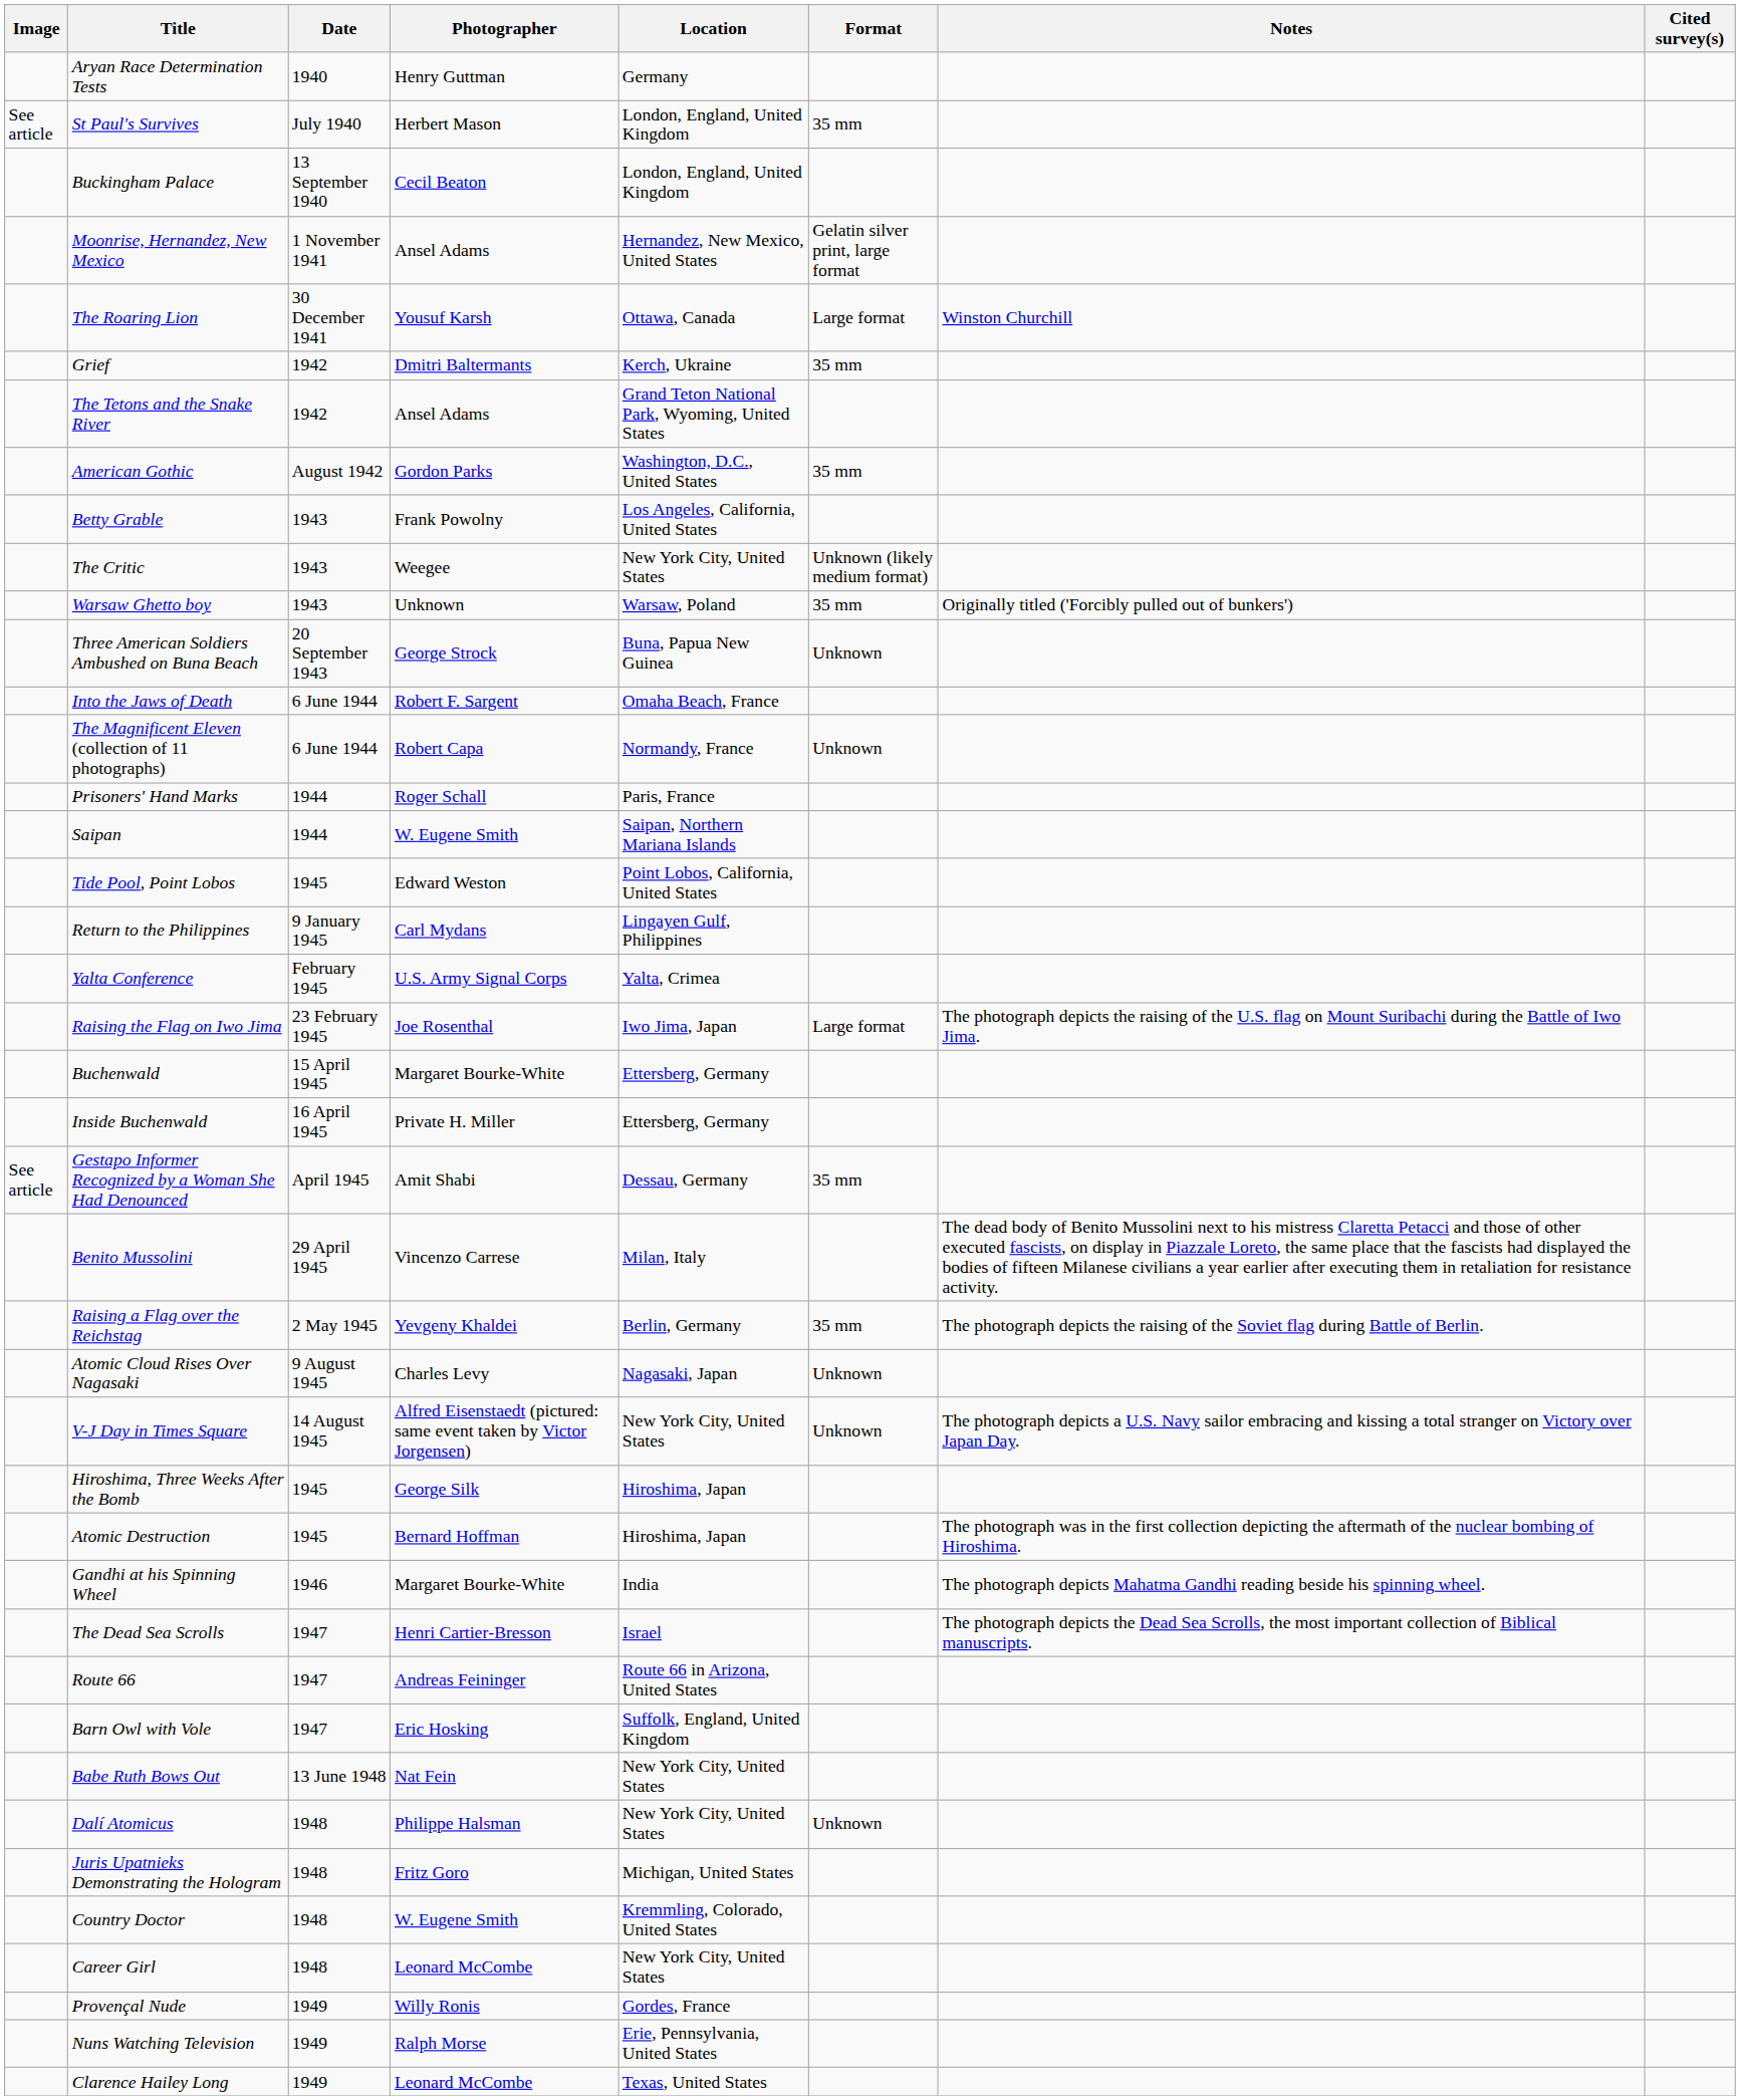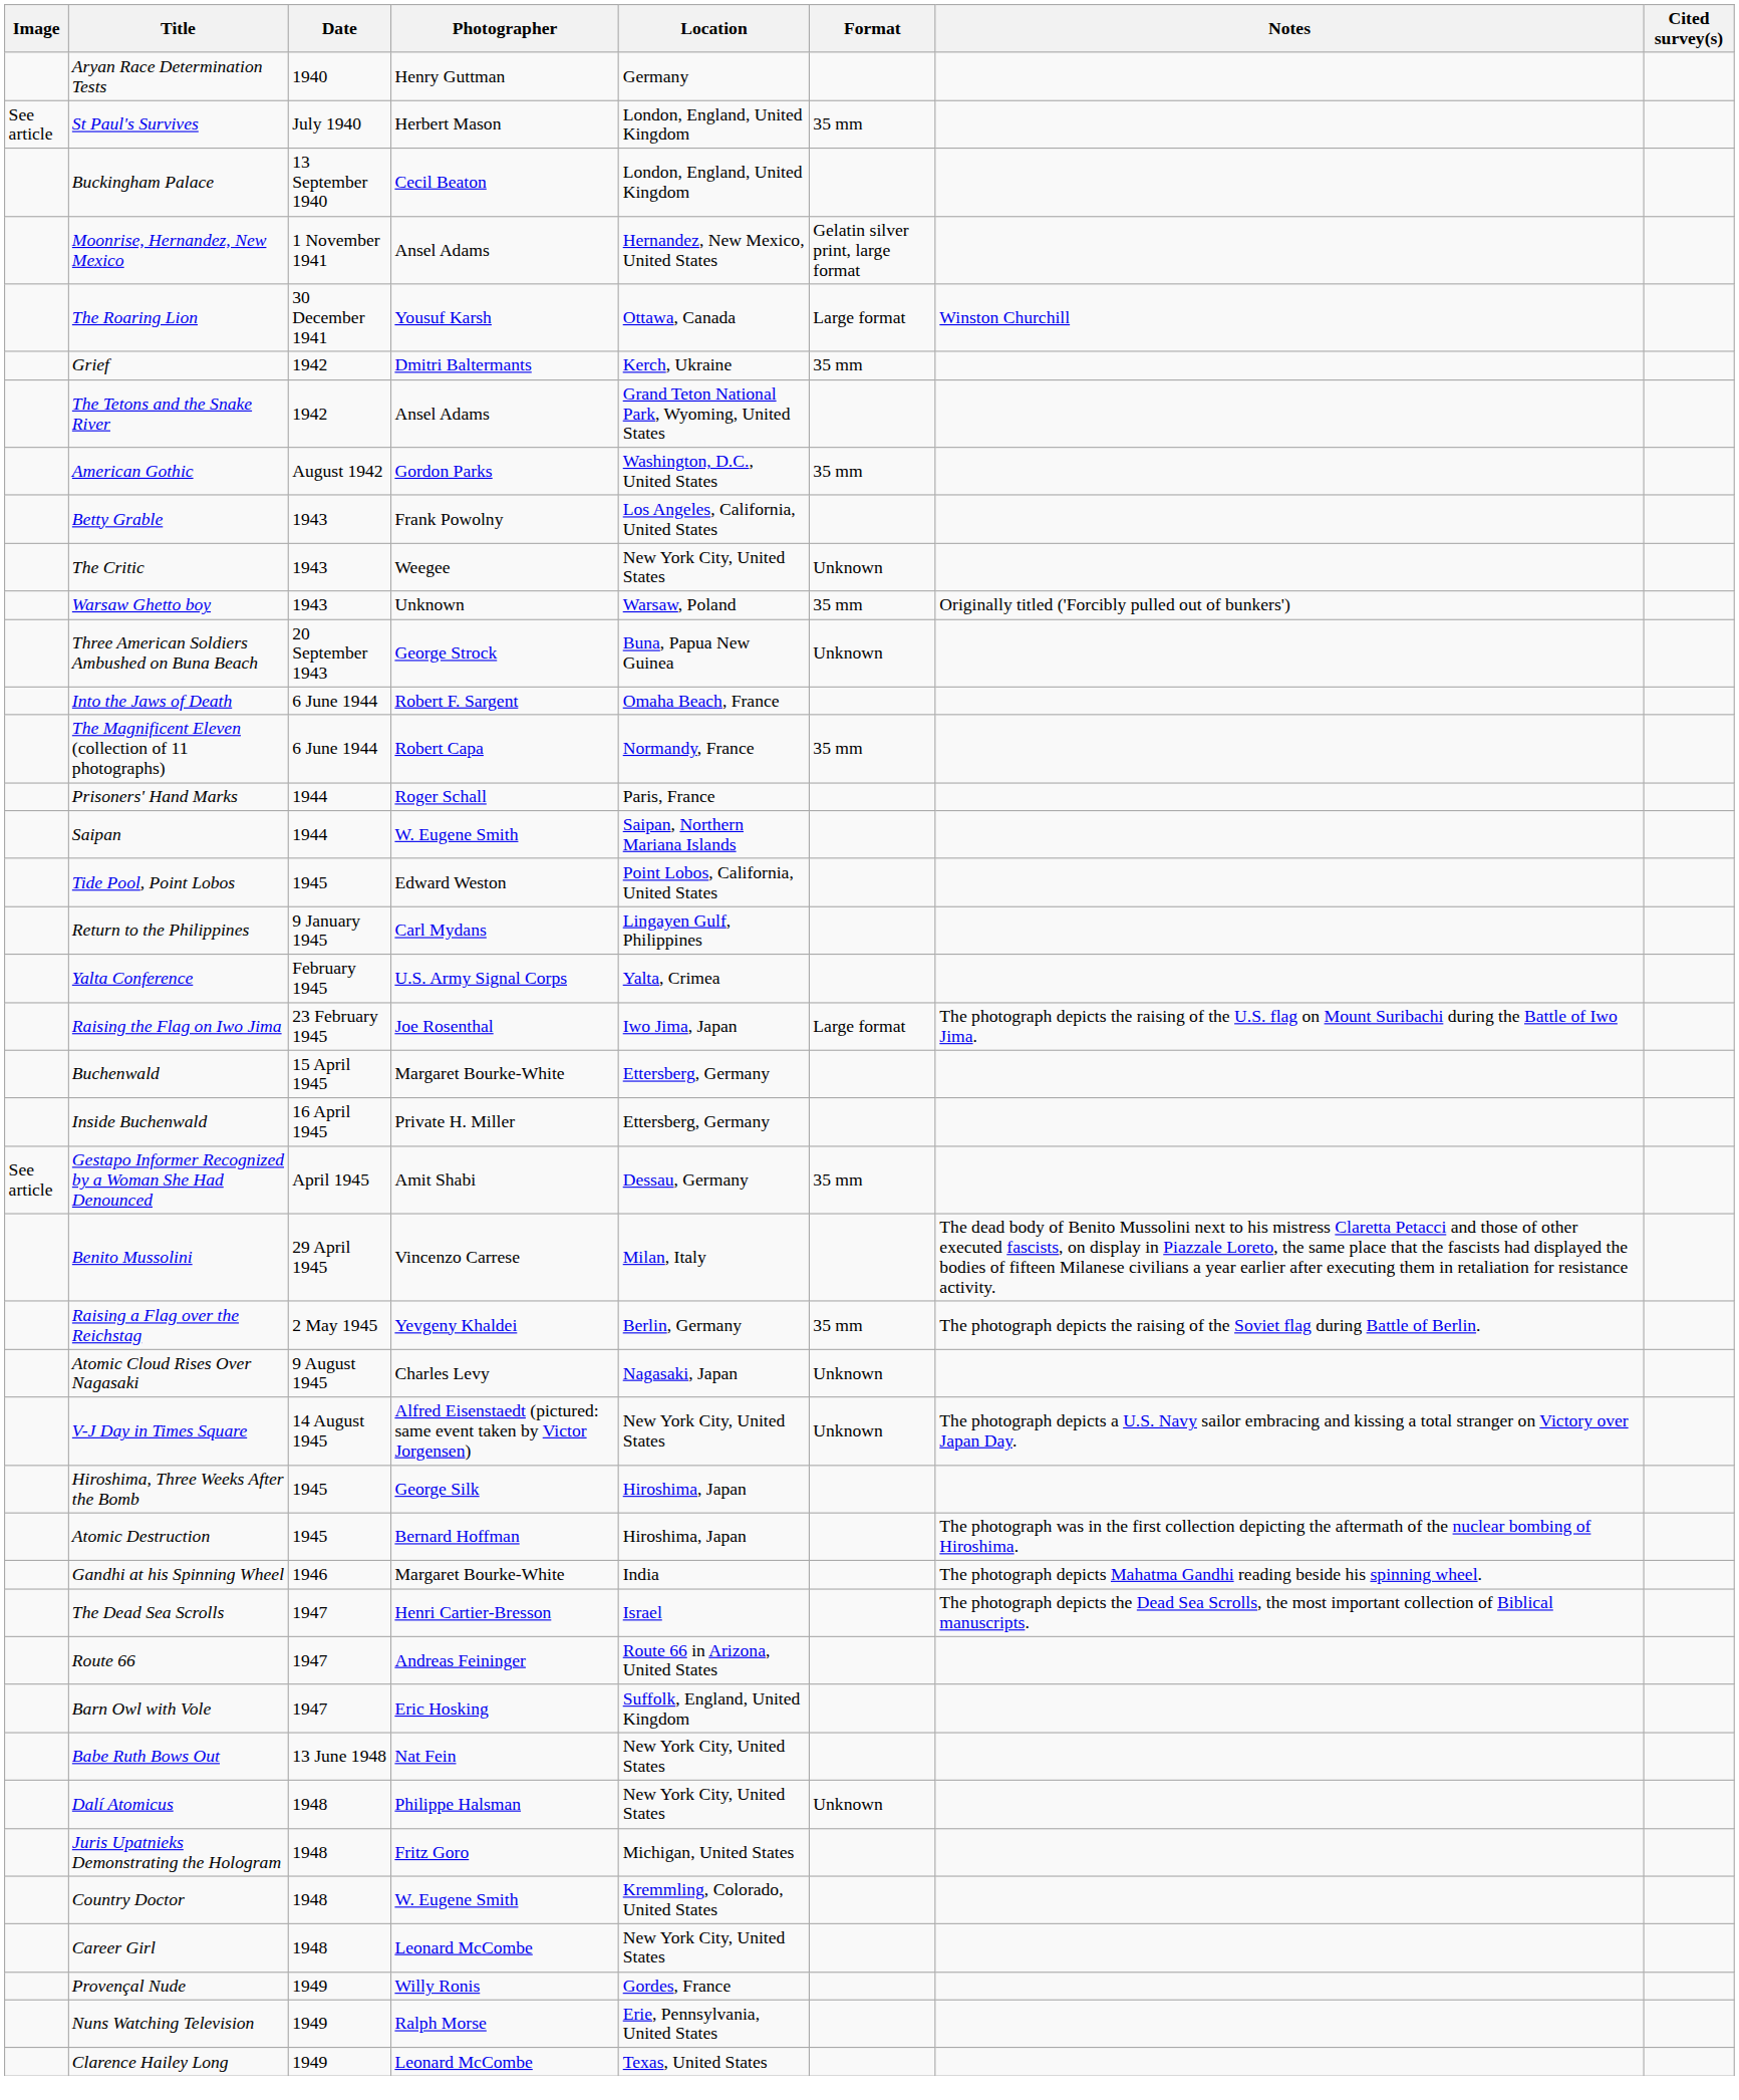 <table class="wikitable">
 <tr>
 <th>Image</th>
 <th>Title</th>
 <th>Date</th>
 <th>Photographer</th>
 <th>Location</th>
 <th>Format</th>
 <th>Notes</th>
 <th>Cited survey(s)</th>
 </tr>
 <tr>
 <td></td>
 <td><em>Aryan Race Determination Tests</em></td>
 <td>1940</td>
 <td>Henry Guttman</td>
 <td>Germany</td>
 <td></td>
 <td></td>
 <td></td>
 </tr>
 <tr>
 <td>See article</td>
 <td><em><a href='#'>St Paul's Survives</a></em></td>
 <td>July 1940</td>
 <td>Herbert Mason</td>
 <td>London, England, United Kingdom</td>
 <td>35 mm</td>
 <td></td>
 <td></td>
 </tr>
 <tr>
 <td></td>
 <td><em>Buckingham Palace</em></td>
 <td>13 September 1940</td>
 <td><a href='#'>Cecil Beaton</a></td>
 <td>London, England, United Kingdom</td>
 <td></td>
 <td></td>
 <td></td>
 </tr>
 <tr>
 <td></td>
 <td><em><a href='#'>Moonrise, Hernandez, New Mexico</a></em></td>
 <td>1 November 1941</td>
 <td>Ansel Adams</td>
 <td><a href='#'>Hernandez</a>, New Mexico, United States</td>
 <td>Gelatin silver print, large format</td>
 <td></td>
 <td></td>
 </tr>
 <tr>
 <td></td>
 <td><em><a href='#'>The Roaring Lion</a></em></td>
 <td>30 December 1941</td>
 <td><a href='#'>Yousuf Karsh</a></td>
 <td><a href='#'>Ottawa</a>, Canada</td>
 <td>Large format</td>
 <td><a href='#'>Winston Churchill</a></td>
 <td></td>
 </tr>
 <tr>
 <td></td>
 <td><em>Grief</em></td>
 <td>1942</td>
 <td><a href='#'>Dmitri Baltermants</a></td>
 <td><a href='#'>Kerch</a>, Ukraine</td>
 <td>35 mm</td>
 <td></td>
 <td></td>
 </tr>
 <tr>
 <td></td>
 <td><em><a href='#'>The Tetons and the Snake River</a></em></td>
 <td>1942</td>
 <td>Ansel Adams</td>
 <td><a href='#'>Grand Teton National Park</a>, Wyoming, United States</td>
 <td></td>
 <td></td>
 <td></td>
 </tr>
 <tr>
 <td></td>
 <td><em><a href='#'>American Gothic</a></em></td>
 <td>August 1942</td>
 <td><a href='#'>Gordon Parks</a></td>
 <td><a href='#'>Washington, D.C.</a>, United States</td>
 <td>35 mm</td>
 <td></td>
 <td></td>
 </tr>
 <tr>
 <td></td>
 <td><em><a href='#'>Betty Grable</a></em></td>
 <td>1943</td>
 <td>Frank Powolny</td>
 <td><a href='#'>Los Angeles</a>, California, United States</td>
 <td></td>
 <td></td>
 <td></td>
 </tr>
 <tr>
 <td></td>
 <td><em>The Critic</em></td>
 <td>1943</td>
 <td>Weegee</td>
 <td>New York City, United States</td>
-<td>Unknown (likely medium format)</td>
+<td>Unknown</td>
 <td></td>
 <td></td>
 </tr>
 <tr>
 <td></td>
 <td><em><a href='#'>Warsaw Ghetto boy</a></em></td>
 <td>1943</td>
 <td>Unknown</td>
 <td><a href='#'>Warsaw</a>, Poland</td>
 <td>35 mm</td>
 <td>Originally titled  ('Forcibly pulled out of bunkers')</td>
 <td></td>
 </tr>
 <tr>
 <td></td>
 <td><em>Three American Soldiers Ambushed on Buna Beach</em></td>
 <td>20 September 1943</td>
 <td><a href='#'>George Strock</a></td>
 <td><a href='#'>Buna</a>, Papua New Guinea</td>
 <td>Unknown</td>
 <td></td>
 <td></td>
 </tr>
 <tr>
 <td></td>
 <td><em><a href='#'>Into the Jaws of Death</a></em></td>
 <td>6 June 1944</td>
 <td><a href='#'>Robert F. Sargent</a></td>
 <td><a href='#'>Omaha Beach</a>, France</td>
 <td></td>
 <td></td>
 <td></td>
 </tr>
 <tr>
 <td></td>
 <td><em><a href='#'>The Magnificent Eleven</a></em> (collection of 11 photographs)</td>
 <td>6 June 1944</td>
 <td><a href='#'>Robert Capa</a></td>
 <td><a href='#'>Normandy</a>, France</td>
-<td>Unknown</td>
+<td>35 mm</td>
 <td></td>
 <td></td>
 </tr>
 <tr>
 <td></td>
 <td><em>Prisoners' Hand Marks</em></td>
 <td>1944</td>
 <td><a href='#'>Roger Schall</a></td>
 <td>Paris, France</td>
 <td></td>
 <td></td>
 <td></td>
 </tr>
 <tr>
 <td></td>
 <td><em>Saipan</em></td>
 <td>1944</td>
 <td><a href='#'>W. Eugene Smith</a></td>
 <td><a href='#'>Saipan</a>, <a href='#'>Northern Mariana Islands</a></td>
 <td></td>
 <td></td>
 <td></td>
 </tr>
 <tr>
 <td></td>
 <td><em><a href='#'>Tide Pool</a>, Point Lobos</em></td>
 <td>1945</td>
 <td>Edward Weston</td>
 <td><a href='#'>Point Lobos</a>, California, United States</td>
 <td></td>
 <td></td>
 <td></td>
 </tr>
 <tr>
 <td></td>
 <td><em>Return to the Philippines</em></td>
 <td>9 January 1945</td>
 <td><a href='#'>Carl Mydans</a></td>
 <td><a href='#'>Lingayen Gulf</a>, Philippines</td>
 <td></td>
 <td></td>
 <td></td>
 </tr>
 <tr>
 <td></td>
 <td><em><a href='#'>Yalta Conference</a></em></td>
 <td>February 1945</td>
 <td><a href='#'>U.S. Army Signal Corps</a></td>
 <td><a href='#'>Yalta</a>, Crimea</td>
 <td></td>
 <td></td>
 <td></td>
 </tr>
 <tr>
 <td></td>
 <td><em><a href='#'>Raising the Flag on Iwo Jima</a></em></td>
 <td>23 February 1945</td>
 <td><a href='#'>Joe Rosenthal</a></td>
 <td><a href='#'>Iwo Jima</a>, Japan</td>
 <td>Large format</td>
 <td>The photograph depicts the raising of the <a href='#'>U.S. flag</a> on <a href='#'>Mount Suribachi</a> during the <a href='#'>Battle of Iwo Jima</a>.</td>
 <td></td>
 </tr>
 <tr>
 <td></td>
 <td><em>Buchenwald</em></td>
 <td>15 April 1945</td>
 <td>Margaret Bourke-White</td>
 <td><a href='#'>Ettersberg</a>, Germany</td>
 <td></td>
 <td></td>
 <td></td>
 </tr>
 <tr>
 <td></td>
 <td><em>Inside Buchenwald</em></td>
 <td>16 April 1945</td>
 <td>Private H. Miller</td>
 <td>Ettersberg, Germany</td>
 <td></td>
 <td></td>
 <td></td>
 </tr>
 <tr>
 <td>See article</td>
 <td><em><a href='#'>Gestapo Informer Recognized by a Woman She Had Denounced</a></em></td>
 <td>April 1945</td>
 <td>Amit Shabi</td>
 <td><a href='#'>Dessau</a>, Germany</td>
 <td>35 mm</td>
 <td></td>
 <td></td>
 </tr>
 <tr>
 <td></td>
 <td><em><a href='#'>Benito Mussolini</a></em></td>
 <td>29 April 1945</td>
 <td>Vincenzo Carrese</td>
 <td><a href='#'>Milan</a>, Italy</td>
 <td></td>
 <td>The dead body of Benito Mussolini next to his mistress <a href='#'>Claretta Petacci</a> and those of other executed <a href='#'>fascists</a>, on display in <a href='#'>Piazzale Loreto</a>, the same place that the fascists had displayed the bodies of fifteen Milanese civilians a year earlier after executing them in retaliation for resistance activity.</td>
 <td></td>
 </tr>
 <tr>
 <td></td>
 <td><em><a href='#'>Raising a Flag over the Reichstag</a></em></td>
 <td>2 May 1945</td>
 <td><a href='#'>Yevgeny Khaldei</a></td>
 <td><a href='#'>Berlin</a>, Germany</td>
 <td>35 mm</td>
 <td>The photograph depicts the raising of the <a href='#'>Soviet flag</a> during <a href='#'>Battle of Berlin</a>.</td>
 <td></td>
 </tr>
 <tr>
 <td></td>
 <td><em>Atomic Cloud Rises Over Nagasaki</em></td>
 <td>9 August 1945</td>
 <td>Charles Levy</td>
 <td><a href='#'>Nagasaki</a>, Japan</td>
 <td>Unknown</td>
 <td></td>
 <td></td>
 </tr>
 <tr>
 <td></td>
 <td><em><a href='#'>V-J Day in Times Square</a></em></td>
 <td>14 August 1945</td>
 <td><a href='#'>Alfred Eisenstaedt</a> (pictured: same event taken by <a href='#'>Victor Jorgensen</a>)</td>
 <td>New York City, United States</td>
 <td>Unknown</td>
 <td>The photograph depicts a <a href='#'>U.S. Navy</a> sailor embracing and kissing a total stranger on <a href='#'>Victory over Japan Day</a>.</td>
 <td></td>
 </tr>
 <tr>
 <td></td>
 <td><em>Hiroshima, Three Weeks After the Bomb</em></td>
 <td>1945</td>
 <td><a href='#'>George Silk</a></td>
 <td><a href='#'>Hiroshima</a>, Japan</td>
 <td></td>
 <td></td>
 <td></td>
 </tr>
 <tr>
 <td></td>
 <td><em>Atomic Destruction</em></td>
 <td>1945</td>
 <td><a href='#'>Bernard Hoffman</a></td>
 <td>Hiroshima, Japan</td>
 <td></td>
 <td>The photograph was in the first collection depicting the aftermath of the <a href='#'>nuclear bombing of Hiroshima</a>.</td>
 <td></td>
 </tr>
 <tr>
 <td></td>
 <td><em>Gandhi at his Spinning Wheel</em></td>
 <td>1946</td>
 <td>Margaret Bourke-White</td>
 <td>India</td>
 <td></td>
 <td>The photograph depicts <a href='#'>Mahatma Gandhi</a> reading beside his <a href='#'>spinning wheel</a>.</td>
 <td></td>
 </tr>
 <tr>
 <td></td>
 <td><em>The Dead Sea Scrolls</em></td>
 <td>1947</td>
 <td><a href='#'>Henri Cartier‐Bresson</a></td>
 <td><a href='#'>Israel</a></td>
 <td></td>
 <td>The photograph depicts the <a href='#'>Dead Sea Scrolls</a>, the most important collection of <a href='#'>Biblical manuscripts</a>.</td>
 <td></td>
 </tr>
 <tr>
 <td></td>
 <td><em>Route 66</em></td>
 <td>1947</td>
 <td><a href='#'>Andreas Feininger</a></td>
 <td><a href='#'>Route 66</a> in <a href='#'>Arizona</a>, United States</td>
 <td></td>
 <td></td>
 <td></td>
 </tr>
 <tr>
 <td></td>
 <td><em>Barn Owl with Vole</em></td>
 <td>1947</td>
 <td><a href='#'>Eric Hosking</a></td>
 <td><a href='#'>Suffolk</a>, England, United Kingdom</td>
 <td></td>
 <td></td>
 <td></td>
 </tr>
 <tr>
 <td></td>
 <td><em><a href='#'>Babe Ruth Bows Out</a></em></td>
 <td>13 June 1948</td>
 <td><a href='#'>Nat Fein</a></td>
 <td>New York City, United States</td>
 <td></td>
 <td></td>
 <td></td>
 </tr>
 <tr>
 <td></td>
 <td><em><a href='#'>Dalí Atomicus</a></em></td>
 <td>1948</td>
 <td><a href='#'>Philippe Halsman</a></td>
 <td>New York City, United States</td>
 <td>Unknown</td>
 <td></td>
 <td></td>
 </tr>
 <tr>
 <td></td>
 <td><em><a href='#'>Juris Upatnieks</a> Demonstrating the Hologram</em></td>
 <td>1948</td>
 <td><a href='#'>Fritz Goro</a></td>
 <td>Michigan, United States</td>
 <td></td>
 <td></td>
 <td></td>
 </tr>
 <tr>
 <td></td>
 <td><em>Country Doctor</em></td>
 <td>1948</td>
 <td><a href='#'>W. Eugene Smith</a></td>
 <td><a href='#'>Kremmling</a>, Colorado, United States</td>
 <td></td>
 <td></td>
 <td></td>
 </tr>
 <tr>
 <td></td>
 <td><em>Career Girl</em></td>
 <td>1948</td>
 <td><a href='#'>Leonard McCombe</a></td>
 <td>New York City, United States</td>
 <td></td>
 <td></td>
 <td></td>
 </tr>
 <tr>
 <td></td>
 <td><em>Provençal Nude</em></td>
 <td>1949</td>
 <td><a href='#'>Willy Ronis</a></td>
 <td><a href='#'>Gordes</a>, France</td>
 <td></td>
 <td></td>
 <td></td>
 </tr>
 <tr>
 <td></td>
 <td><em>Nuns Watching Television</em></td>
 <td>1949</td>
 <td><a href='#'>Ralph Morse</a></td>
 <td><a href='#'>Erie</a>, Pennsylvania, United States</td>
 <td></td>
 <td></td>
 <td></td>
 </tr>
 <tr>
 <td></td>
 <td><em>Clarence Hailey Long</em></td>
 <td>1949</td>
 <td><a href='#'>Leonard McCombe</a></td>
 <td><a href='#'>Texas</a>, United States</td>
 <td></td>
 <td></td>
 <td></td>
 </tr>
 </table>
